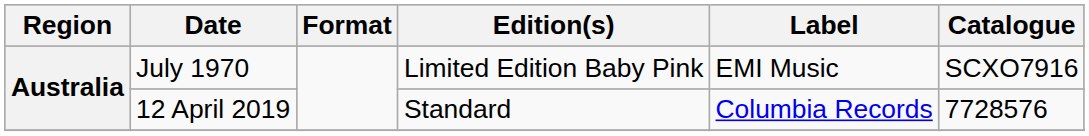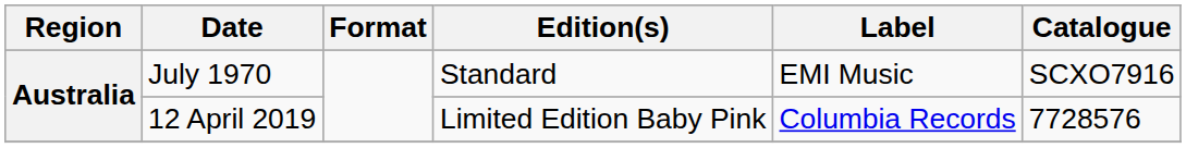 <table class="wikitable plainrowheaders">
 <tr>
 <th scope="col">Region</th>
 <th scope="col">Date</th>
 <th scope="col">Format</th>
 <th scope="col">Edition(s)</th>
 <th scope="col">Label</th>
 <th scope="col">Catalogue</th>
 </tr>
 <tr>
 <th scope="row" rowspan="2">Australia</th>
 <td>July 1970</td>
 <td rowspan="2"></td>
-<td>Limited Edition Baby Pink</td>
+<td>Standard</td>
 <td>EMI Music</td>
 <td>SCXO7916</td>
 </tr>
 <tr>
 <td>12 April 2019</td>
-<td>Standard</td>
+<td>Limited Edition Baby Pink</td>
 <td><a href='#'>Columbia Records</a></td>
 <td>7728576</td>
 </tr>
 <tr>
 </tr>
 </table>
